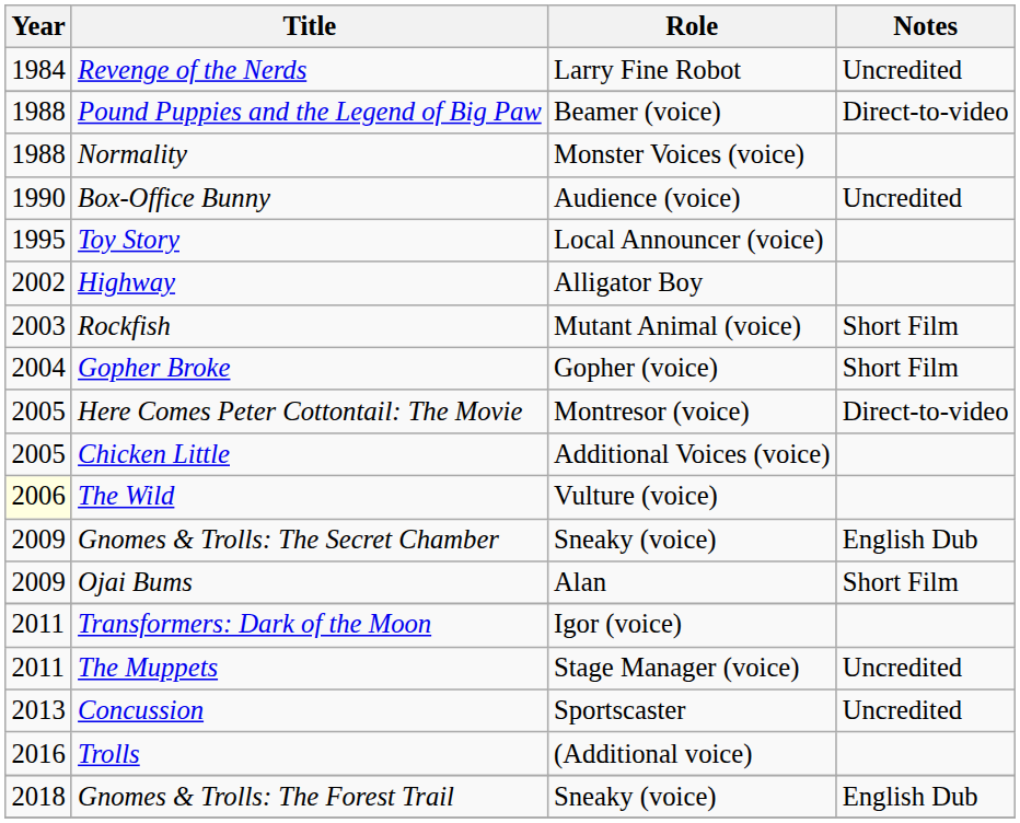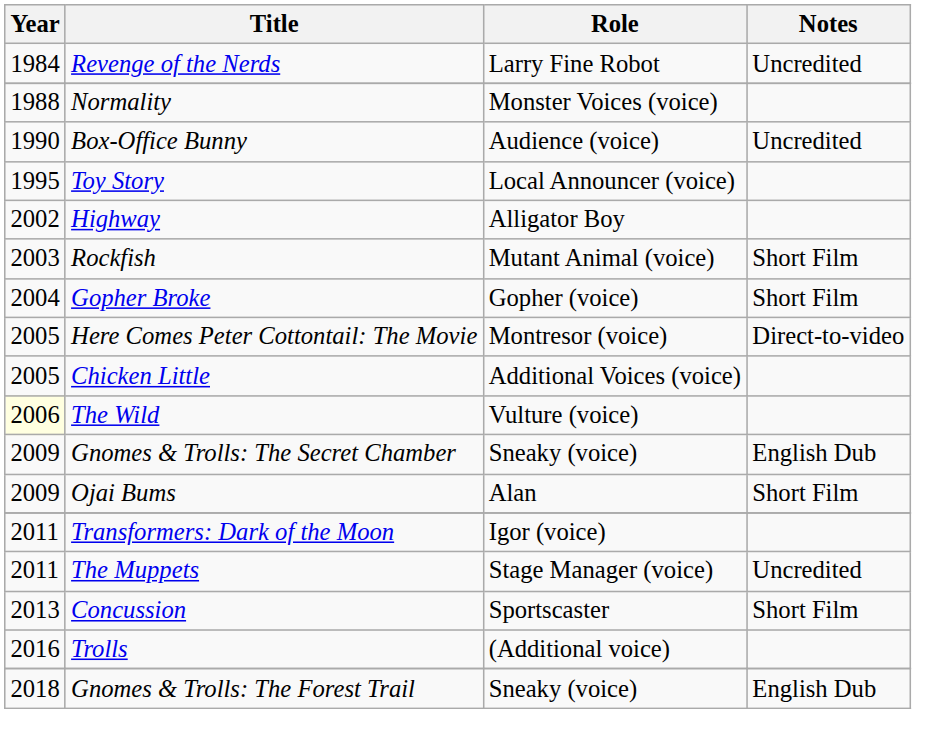 <table class="wikitable sortable">
 <tr>
 <th>Year</th>
 <th>Title</th>
 <th>Role</th>
 <th>Notes</th>
 </tr>
 <tr>
 <td>1984</td>
 <td><em><a href='#'>Revenge of the Nerds</a></em></td>
 <td>Larry Fine Robot</td>
 <td>Uncredited</td>
 </tr>
 <tr>
-</tr>
-<tr>
-<td>1988</td>
-<td><em><a href='#'>Pound Puppies and the Legend of Big Paw</a></em></td>
-<td>Beamer (voice)</td>
-<td>Direct-to-video</td>
 </tr>
 <tr>
 <td>1988</td>
 <td><em>Normality</em></td>
 <td>Monster Voices (voice)</td>
 <td></td>
 </tr>
 <tr>
 <td>1990</td>
 <td><em> Box-Office Bunny</em></td>
 <td>Audience (voice)</td>
 <td>Uncredited</td>
 </tr>
 <tr>
 <td>1995</td>
 <td><em><a href='#'>Toy Story</a></em></td>
 <td>Local Announcer (voice)</td>
 <td></td>
 </tr>
 <tr>
 <td>2002</td>
 <td><em><a href='#'>Highway</a></em></td>
 <td>Alligator Boy</td>
 <td></td>
 </tr>
 <tr>
 <td>2003</td>
 <td><em>Rockfish</em></td>
 <td>Mutant Animal (voice)</td>
 <td>Short Film</td>
 </tr>
 <tr>
 <td>2004</td>
 <td><em><a href='#'>Gopher Broke</a></em></td>
 <td>Gopher (voice)</td>
 <td>Short Film</td>
 </tr>
 <tr>
 <td>2005</td>
 <td><em> Here Comes Peter Cottontail: The Movie</em></td>
 <td>Montresor (voice)</td>
 <td>Direct-to-video</td>
 </tr>
 <tr>
 <td>2005</td>
 <td><em><a href='#'>Chicken Little</a></em></td>
 <td>Additional Voices (voice)</td>
 <td></td>
 </tr>
 <tr>
 <td style="background: lightyellow;">2006</td>
 <td><em><a href='#'>The Wild</a></em></td>
 <td>Vulture (voice)</td>
 <td></td>
 </tr>
 <tr>
 <td>2009</td>
 <td><em> Gnomes & Trolls: The Secret Chamber</em></td>
 <td>Sneaky (voice)</td>
 <td>English Dub</td>
 </tr>
 <tr>
 <td>2009</td>
 <td><em> Ojai Bums</em></td>
 <td>Alan</td>
 <td>Short Film</td>
 </tr>
 <tr>
 </tr>
 <tr>
 <td>2011</td>
 <td><em><a href='#'>Transformers: Dark of the Moon</a></em></td>
 <td>Igor (voice)</td>
 <td></td>
 </tr>
 <tr>
 <td>2011</td>
 <td><em><a href='#'>The Muppets</a></em></td>
 <td>Stage Manager (voice)</td>
 <td>Uncredited</td>
 </tr>
 <tr>
 <td>2013</td>
 <td><em><a href='#'>Concussion</a></em></td>
 <td>Sportscaster</td>
-<td>Uncredited</td>
+<td>Short Film</td>
 </tr>
 <tr>
 <td>2016</td>
 <td><em><a href='#'>Trolls</a></em></td>
 <td>(Additional voice)</td>
 <td></td>
 </tr>
 <tr>
 </tr>
 <tr>
 <td>2018</td>
 <td><em> Gnomes & Trolls: The Forest Trail </em></td>
 <td>Sneaky (voice)</td>
 <td>English Dub</td>
 </tr>
 <tr>
 </tr>
 </table>
